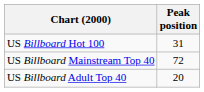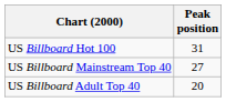 <table class="wikitable sortable">
 <tr>
 <th>Chart (2000)</th>
 <th>Peak<br>position</th>
 </tr>
 <tr>
 <td>US <a href='#'><em>Billboard</em> Hot 100</a></td>
 <td align="center">31</td>
 </tr>
 <tr>
 <td>US <em>Billboard</em> <a href='#'>Mainstream Top 40</a></td>
-<td align="center">72</td>
+<td align="center">27</td>
 </tr>
 <tr>
 <td>US <em>Billboard</em> <a href='#'>Adult Top 40</a></td>
 <td align="center">20</td>
 </tr>
 </table>
